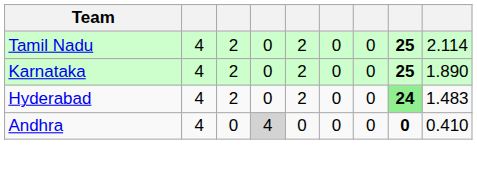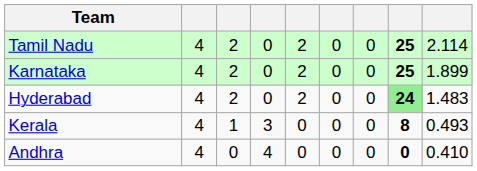 <table class="wikitable" style="text-align:center">
 <tr>
 <th style="width:160px">Team</th>
 <th style="width:25px"></th>
 <th style="width:25px"></th>
 <th style="width:25px"></th>
 <th style="width:25px"></th>
 <th style="width:25px"></th>
 <th style="width:25px"></th>
 <th style="width:25px"></th>
 <th style="width:25px;"></th>
 </tr>
 <tr style="background:#cfc;">
 <td style="text-align:left"><a href='#'>Tamil Nadu</a></td>
 <td>4</td>
 <td>2</td>
 <td>0</td>
 <td>2</td>
 <td>0</td>
 <td>0</td>
 <td><strong>25</strong></td>
 <td>2.114</td>
 </tr>
 <tr style="background:#cfc;">
 <td style="text-align:left"><a href='#'>Karnataka</a></td>
 <td>4</td>
 <td>2</td>
 <td>0</td>
 <td>2</td>
 <td>0</td>
 <td>0</td>
 <td><strong>25</strong></td>
-<td>1.890</td>
+<td>1.899</td>
 </tr>
 <tr>
 <td style="text-align:left"><a href='#'>Hyderabad</a></td>
 <td>4</td>
 <td>2</td>
 <td>0</td>
 <td>2</td>
 <td>0</td>
 <td>0</td>
 <td style="background: lightgreen;"><strong>24</strong></td>
 <td>1.483</td>
 </tr>
 <tr>
+<td style="text-align:left"><a href='#'>Kerala</a></td>
+<td>4</td>
+<td>1</td>
+<td>3</td>
+<td>0</td>
+<td>0</td>
+<td>0</td>
+<td><strong>8</strong></td>
+<td>0.493</td>
+</tr>
+<tr>
 <td style="text-align:left"><a href='#'>Andhra</a></td>
 <td>4</td>
 <td>0</td>
-<td style="background: lightgrey;">4</td>
+<td>4</td>
 <td>0</td>
 <td>0</td>
 <td>0</td>
 <td><strong>0</strong></td>
 <td>0.410</td>
 </tr>
 </table>
